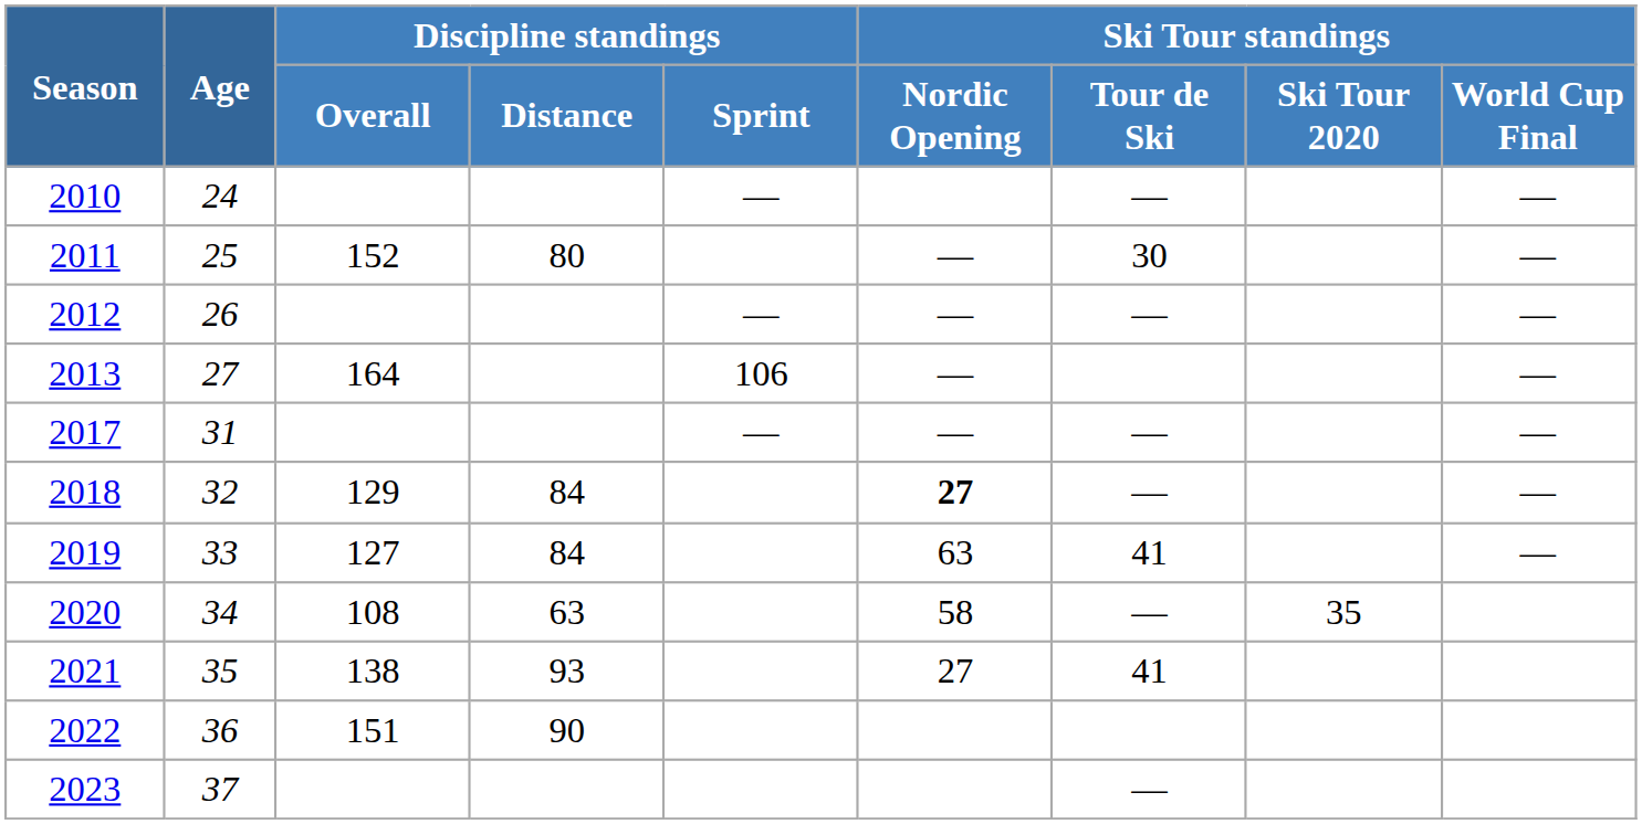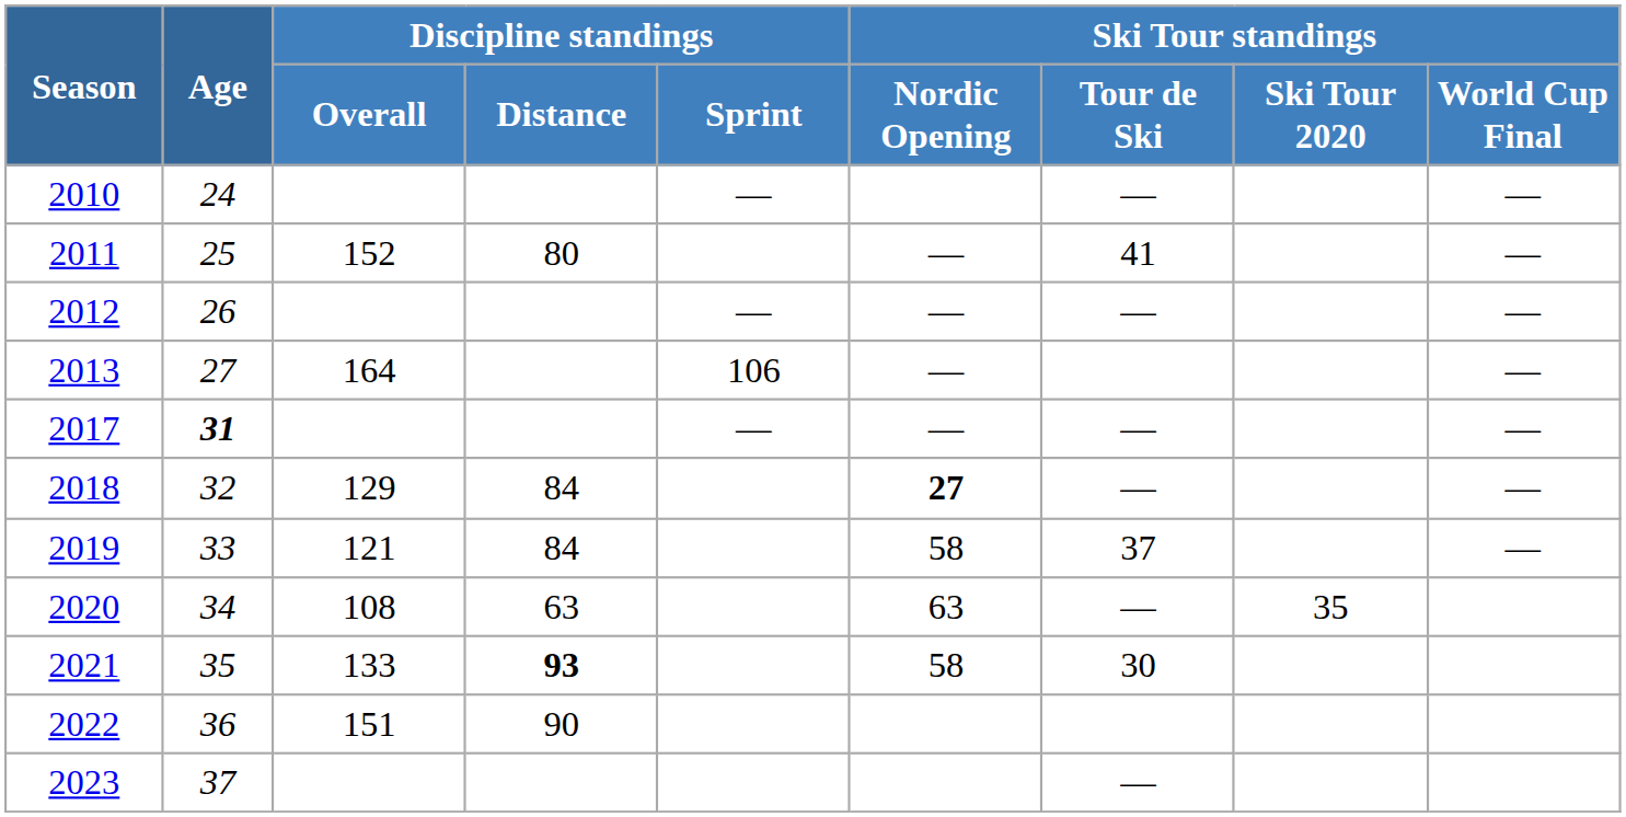 <table class="wikitable" style="font-size:95%; text-align:center; border:grey solid 1px; border-collapse:collapse; background:#ffffff;">
 <tr>
 <th style="background-color:#369; color:white; width:60px;" rowspan="2"> Season </th>
 <th style="background-color:#369; color:white; width:40px;" rowspan="2"> Age </th>
 <th style="background-color:#4180be; color:white;" colspan="3">Discipline standings</th>
 <th style="background-color:#4180be; color:white;" colspan="4">Ski Tour standings</th>
 </tr>
 <tr>
 <th style="background-color:#4180be; color:white; width:75px;">Overall</th>
 <th style="background-color:#4180be; color:white; width:75px;">Distance</th>
 <th style="background-color:#4180be; color:white; width:75px;">Sprint</th>
 <th style="background-color:#4180be; color:white; width:75px;">Nordic<br>Opening</th>
 <th style="background-color:#4180be; color:white; width:75px;">Tour de<br>Ski</th>
 <th style="background-color:#4180be; color:white; width:75px;">Ski Tour<br>2020</th>
 <th style="background-color:#4180be; color:white; width:75px;">World Cup<br>Final</th>
 </tr>
 <tr>
 <td><a href='#'>2010</a></td>
 <td><em>24</em></td>
 <td></td>
 <td></td>
 <td>—</td>
 <td></td>
 <td>—</td>
 <td></td>
 <td>—</td>
 </tr>
 <tr>
 <td><a href='#'>2011</a></td>
 <td><em>25</em></td>
 <td>152</td>
 <td>80</td>
 <td></td>
 <td>—</td>
-<td>30</td>
+<td>41</td>
 <td></td>
 <td>—</td>
 </tr>
 <tr>
 <td><a href='#'>2012</a></td>
 <td><em>26</em></td>
 <td></td>
 <td></td>
 <td>—</td>
 <td>—</td>
 <td>—</td>
 <td></td>
 <td>—</td>
 </tr>
 <tr>
 <td><a href='#'>2013</a></td>
 <td><em>27</em></td>
 <td>164</td>
 <td></td>
 <td>106</td>
 <td>—</td>
 <td></td>
 <td></td>
 <td>—</td>
 </tr>
 <tr>
 <td><a href='#'>2017</a></td>
-<td><em>31</em></td>
+<td><strong><em>31</em></strong></td>
 <td></td>
 <td></td>
 <td>—</td>
 <td>—</td>
 <td>—</td>
 <td></td>
 <td>—</td>
 </tr>
 <tr>
 <td><a href='#'>2018</a></td>
 <td><em>32</em></td>
 <td>129</td>
 <td>84</td>
 <td></td>
 <td><strong>27</strong></td>
 <td>—</td>
 <td></td>
 <td>—</td>
 </tr>
 <tr>
 <td><a href='#'>2019</a></td>
 <td><em>33</em></td>
-<td>127</td>
+<td>121</td>
 <td>84</td>
 <td></td>
-<td>63</td>
-<td>41</td>
+<td>58</td>
+<td>37</td>
 <td></td>
 <td>—</td>
 </tr>
 <tr>
 <td><a href='#'>2020</a></td>
 <td><em>34</em></td>
 <td>108</td>
 <td>63</td>
 <td></td>
-<td>58</td>
+<td>63</td>
 <td>—</td>
 <td>35</td>
 <td></td>
 </tr>
 <tr>
 <td><a href='#'>2021</a></td>
 <td><em>35</em></td>
-<td>138</td>
-<td>93</td>
+<td>133</td>
+<td><strong>93</strong></td>
 <td></td>
-<td>27</td>
-<td>41</td>
+<td>58</td>
+<td>30</td>
 <td></td>
 <td></td>
 </tr>
 <tr>
 <td><a href='#'>2022</a></td>
 <td><em>36</em></td>
 <td>151</td>
 <td>90</td>
 <td></td>
 <td></td>
 <td></td>
 <td></td>
 <td></td>
 </tr>
 <tr>
 <td><a href='#'>2023</a></td>
 <td><em>37</em></td>
 <td></td>
 <td></td>
 <td></td>
 <td></td>
 <td>—</td>
 <td></td>
 <td></td>
 </tr>
 </table>
